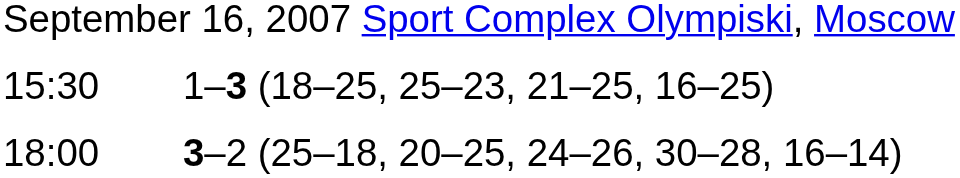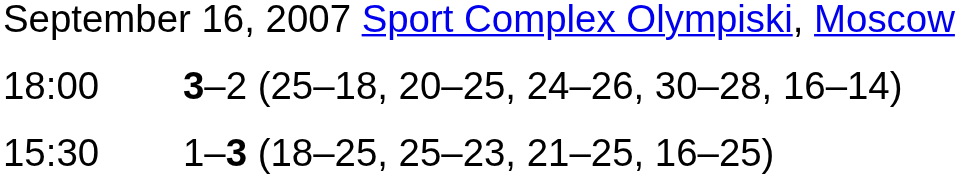 <table style=border-collapse:collapse  cellspacing=0 cellpadding=5>
 <tr>
 <td colspan="4">September 16, 2007 <a href='#'>Sport Complex Olympiski</a>, <a href='#'>Moscow</a></td>
+</tr>
+<tr>
+<td>18:00</td>
+<td><strong></strong></td>
+<td></td>
+<td><strong>3</strong>–2 (25–18, 20–25, 24–26, 30–28, 16–14)</td>
 </tr>
 <tr>
 <td>15:30</td>
 <td></td>
 <td><strong></strong></td>
 <td>1–<strong>3</strong> (18–25, 25–23, 21–25, 16–25)</td>
 </tr>
 <tr>
-<td>18:00</td>
-<td><strong></strong></td>
-<td></td>
-<td><strong>3</strong>–2 (25–18, 20–25, 24–26, 30–28, 16–14)</td>
-</tr>
-<tr>
 </tr>
 </table>
